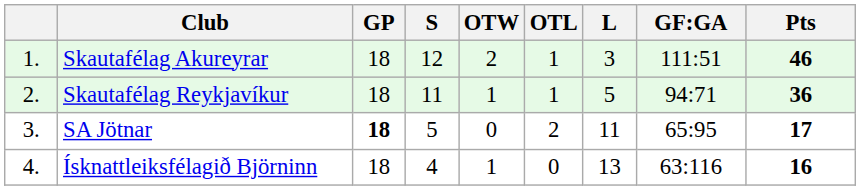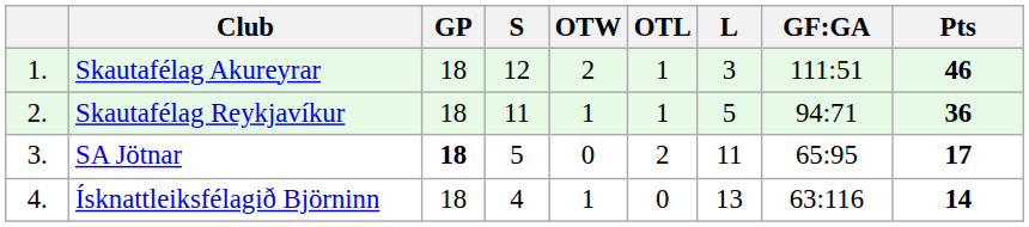 <table class="wikitable">
 <tr>
 <th width="30"></th>
 <th width="200">Club</th>
 <th width="30">GP</th>
 <th width="30">S</th>
 <th width="30">OTW</th>
 <th width="30">OTL</th>
 <th width="30">L</th>
 <th width="70">GF:GA</th>
 <th width="70">Pts</th>
 </tr>
 <tr bgcolor="#e6fae6" align="center">
 <td>1.</td>
 <td align="left"><a href='#'>Skautafélag Akureyrar</a></td>
 <td>18</td>
 <td>12</td>
 <td>2</td>
 <td>1</td>
 <td>3</td>
 <td>111:51</td>
 <td><strong>46</strong></td>
 </tr>
 <tr bgcolor="#e6fae6" align="center">
 <td>2.</td>
 <td align="left"><a href='#'>Skautafélag Reykjavíkur</a></td>
 <td>18</td>
 <td>11</td>
 <td>1</td>
 <td>1</td>
 <td>5</td>
 <td>94:71</td>
 <td><strong>36</strong></td>
 </tr>
 <tr bgcolor="#FFFFFF" align="center">
 <td>3.</td>
 <td align="left"><a href='#'>SA Jötnar</a></td>
 <td><strong>18</strong></td>
 <td>5</td>
 <td>0</td>
 <td>2</td>
 <td>11</td>
 <td>65:95</td>
 <td><strong>17</strong></td>
 </tr>
 <tr bgcolor="#FFFFFF" align="center">
 <td>4.</td>
 <td align="left"><a href='#'>Ísknattleiksfélagið Björninn</a></td>
 <td>18</td>
 <td>4</td>
 <td>1</td>
 <td>0</td>
 <td>13</td>
 <td>63:116</td>
-<td><strong>16</strong></td>
+<td><strong>14</strong></td>
 </tr>
 </table>
